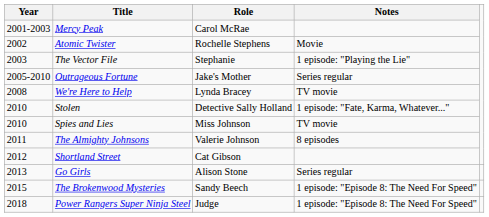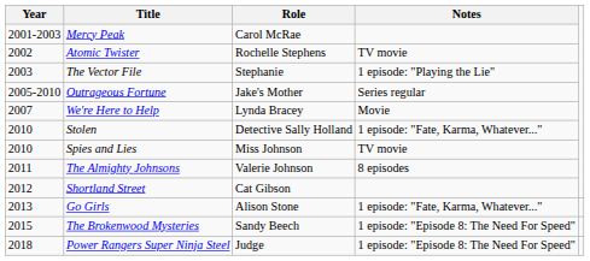 <table class="wikitable sortable">
 <tr>
 <th>Year</th>
 <th>Title</th>
 <th>Role</th>
 <th class="unsortable">Notes</th>
 </tr>
 <tr>
 <td>2001-2003</td>
 <td><em><a href='#'>Mercy Peak</a></em></td>
 <td>Carol McRae</td>
 <td></td>
 </tr>
 <tr>
 <td>2002</td>
 <td><em><a href='#'>Atomic Twister</a></em></td>
 <td>Rochelle Stephens</td>
-<td>Movie</td>
+<td>TV movie</td>
 </tr>
 <tr>
 <td>2003</td>
 <td><em>The Vector File</em></td>
 <td>Stephanie</td>
 <td>1 episode: "Playing the Lie"</td>
 </tr>
 <tr>
 <td>2005-2010</td>
 <td><em><a href='#'>Outrageous Fortune</a></em></td>
 <td>Jake's Mother</td>
 <td>Series regular</td>
 </tr>
 <tr>
-<td>2008</td>
+<td>2007</td>
 <td><em><a href='#'>We're Here to Help</a></em></td>
 <td>Lynda Bracey</td>
-<td>TV movie</td>
+<td>Movie</td>
 </tr>
 <tr>
 <td>2010</td>
 <td><em>Stolen</em></td>
 <td>Detective Sally Holland</td>
 <td>1 episode: "Fate, Karma, Whatever..."</td>
 </tr>
 <tr>
 <td>2010</td>
 <td><em>Spies and Lies</em></td>
 <td>Miss Johnson</td>
 <td>TV movie</td>
 </tr>
 <tr>
 <td>2011</td>
 <td><em><a href='#'>The Almighty Johnsons</a></em></td>
 <td>Valerie Johnson</td>
 <td>8 episodes</td>
 </tr>
 <tr>
 <td>2012</td>
 <td><em><a href='#'>Shortland Street</a></em></td>
 <td>Cat Gibson</td>
 <td></td>
 </tr>
 <tr>
 <td>2013</td>
 <td><em><a href='#'>Go Girls</a></em></td>
 <td>Alison Stone</td>
-<td>Series regular</td>
+<td>1 episode: "Fate, Karma, Whatever..."</td>
 <td></td>
 </tr>
 <tr>
 <td>2015</td>
 <td><em><a href='#'>The Brokenwood Mysteries</a></em></td>
 <td>Sandy Beech</td>
 <td>1 episode: "Episode 8: The Need For Speed"</td>
 <td></td>
 </tr>
 <tr>
 <td>2018</td>
 <td><em><a href='#'>Power Rangers Super Ninja Steel</a></em></td>
 <td>Judge</td>
 <td>1 episode: "Episode 8: The Need For Speed"</td>
 <td></td>
 </tr>
 </table>
